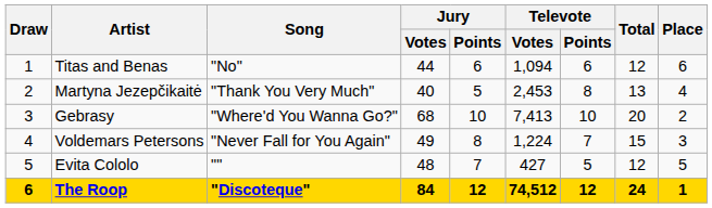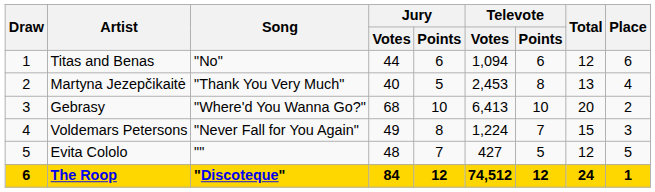 <table class="sortable wikitable" style="margin: 1em auto 1em auto; text-align:center;">
 <tr>
 <th rowspan="2">Draw</th>
 <th rowspan="2">Artist</th>
 <th rowspan="2">Song</th>
 <th colspan="2">Jury</th>
 <th colspan="2">Televote</th>
 <th rowspan="2">Total</th>
 <th rowspan="2">Place</th>
 </tr>
 <tr>
 <th>Votes</th>
 <th>Points</th>
 <th>Votes</th>
 <th>Points</th>
 </tr>
 <tr>
 <td>1</td>
 <td align="left">Titas and Benas</td>
 <td align="left">"No"</td>
 <td>44</td>
 <td>6</td>
 <td>1,094</td>
 <td>6</td>
 <td>12</td>
 <td>6</td>
 </tr>
 <tr>
 <td>2</td>
 <td align="left">Martyna Jezepčikaitė</td>
 <td align="left">"Thank You Very Much"</td>
 <td>40</td>
 <td>5</td>
 <td>2,453</td>
 <td>8</td>
 <td>13</td>
 <td>4</td>
 </tr>
 <tr>
 <td>3</td>
 <td align="left">Gebrasy</td>
 <td align="left">"Where'd You Wanna Go?"</td>
 <td>68</td>
 <td>10</td>
-<td>7,413</td>
+<td>6,413</td>
 <td>10</td>
 <td>20</td>
 <td>2</td>
 </tr>
 <tr>
 <td>4</td>
 <td align="left">Voldemars Petersons</td>
 <td align="left">"Never Fall for You Again"</td>
 <td>49</td>
 <td>8</td>
 <td>1,224</td>
 <td>7</td>
 <td>15</td>
 <td>3</td>
 </tr>
 <tr>
 <td>5</td>
 <td align="left">Evita Cololo</td>
 <td align="left">""</td>
 <td>48</td>
 <td>7</td>
 <td>427</td>
 <td>5</td>
 <td>12</td>
 <td>5</td>
 </tr>
 <tr style="font-weight:bold; background:gold;">
 <td>6</td>
 <td align="left" data-sort-value="Roop, The"><a href='#'>The Roop</a></td>
 <td align="left">"<a href='#'>Discoteque</a>"</td>
 <td>84</td>
 <td>12</td>
 <td>74,512</td>
 <td>12</td>
 <td>24</td>
 <td>1</td>
 </tr>
 </table>
